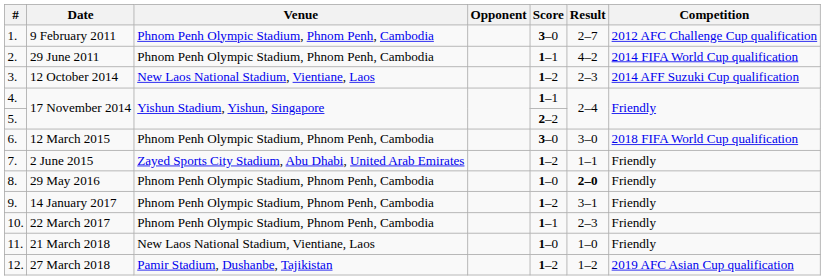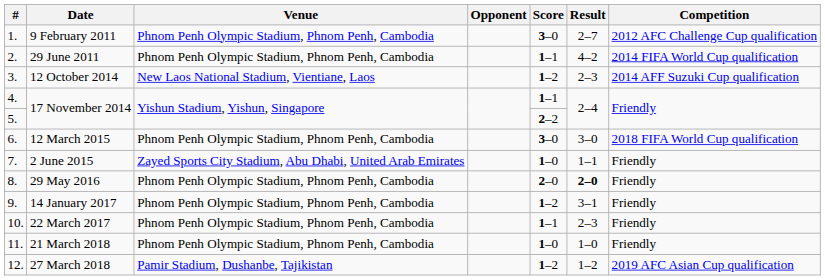 <table class="wikitable">
 <tr>
 <th>#</th>
 <th>Date</th>
 <th>Venue</th>
 <th>Opponent</th>
 <th>Score</th>
 <th>Result</th>
 <th>Competition</th>
 </tr>
 <tr>
 <td>1.</td>
 <td>9 February 2011</td>
 <td><a href='#'>Phnom Penh Olympic Stadium</a>, <a href='#'>Phnom Penh</a>, <a href='#'>Cambodia</a></td>
 <td></td>
 <td align=center><strong>3</strong>–0</td>
 <td align=center>2–7</td>
 <td><a href='#'>2012 AFC Challenge Cup qualification</a></td>
 </tr>
 <tr>
 <td>2.</td>
 <td>29 June 2011</td>
 <td>Phnom Penh Olympic Stadium, Phnom Penh, Cambodia</td>
 <td></td>
 <td align=center><strong>1</strong>–1</td>
 <td align=center>4–2</td>
 <td><a href='#'>2014 FIFA World Cup qualification</a></td>
 </tr>
 <tr>
 <td>3.</td>
 <td>12 October 2014</td>
 <td><a href='#'>New Laos National Stadium</a>, <a href='#'>Vientiane</a>, <a href='#'>Laos</a></td>
 <td></td>
 <td align=center><strong>1</strong>–2</td>
 <td align=center>2–3</td>
 <td><a href='#'>2014 AFF Suzuki Cup qualification</a></td>
 </tr>
 <tr>
 <td>4.</td>
 <td rowspan=2>17 November 2014</td>
 <td rowspan=2><a href='#'>Yishun Stadium</a>, <a href='#'>Yishun</a>, <a href='#'>Singapore</a></td>
 <td rowspan=2></td>
 <td align=center><strong>1</strong>–1</td>
 <td rowspan=2 align=center>2–4</td>
 <td rowspan=2><a href='#'>Friendly</a></td>
 </tr>
 <tr>
 <td>5.</td>
 <td align=center><strong>2</strong>–2</td>
 </tr>
 <tr>
 <td>6.</td>
 <td>12 March 2015</td>
 <td>Phnom Penh Olympic Stadium, Phnom Penh, Cambodia</td>
 <td></td>
 <td align=center><strong>3</strong>–0</td>
 <td align=center>3–0</td>
 <td><a href='#'>2018 FIFA World Cup qualification</a></td>
 </tr>
 <tr>
 <td>7.</td>
 <td>2 June 2015</td>
 <td><a href='#'>Zayed Sports City Stadium</a>, <a href='#'>Abu Dhabi</a>, <a href='#'>United Arab Emirates</a></td>
 <td></td>
-<td align=center><strong>1</strong>–2</td>
+<td align=center><strong>1</strong>–0</td>
 <td align=center>1–1</td>
 <td>Friendly</td>
 </tr>
 <tr>
 <td>8.</td>
 <td>29 May 2016</td>
 <td>Phnom Penh Olympic Stadium, Phnom Penh, Cambodia</td>
 <td></td>
-<td align=center><strong>1</strong>–0</td>
+<td align=center><strong>2</strong>–0</td>
 <td align=center><strong>2–0</strong></td>
 <td>Friendly</td>
 </tr>
 <tr>
 <td>9.</td>
 <td>14 January 2017</td>
 <td>Phnom Penh Olympic Stadium, Phnom Penh, Cambodia</td>
 <td></td>
 <td align=center><strong>1</strong>–2</td>
 <td align=center>3–1</td>
 <td>Friendly</td>
 </tr>
 <tr>
 <td>10.</td>
 <td>22 March 2017</td>
 <td>Phnom Penh Olympic Stadium, Phnom Penh, Cambodia</td>
 <td></td>
 <td align=center><strong>1</strong>–1</td>
 <td align=center>2–3</td>
 <td>Friendly</td>
 </tr>
 <tr>
 <td>11.</td>
 <td>21 March 2018</td>
-<td>New Laos National Stadium, Vientiane, Laos</td>
+<td>Phnom Penh Olympic Stadium, Phnom Penh, Cambodia</td>
 <td></td>
 <td align=center><strong>1</strong>–0</td>
 <td align=center>1–0</td>
 <td>Friendly</td>
 </tr>
 <tr>
 <td>12.</td>
 <td>27 March 2018</td>
 <td><a href='#'>Pamir Stadium</a>, <a href='#'>Dushanbe</a>, <a href='#'>Tajikistan</a></td>
 <td></td>
 <td align=center><strong>1</strong>–2</td>
 <td align=center>1–2</td>
 <td><a href='#'>2019 AFC Asian Cup qualification</a></td>
 </tr>
 </table>
